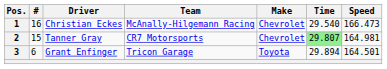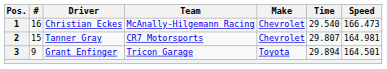 <table class="wikitable" style="font-size:95%">
 <tr>
 <th>Pos.</th>
 <th>#</th>
 <th>Driver</th>
 <th>Team</th>
 <th>Make</th>
 <th>Time</th>
 <th>Speed</th>
 </tr>
 <tr>
 <th>1</th>
 <td>16</td>
 <td><a href='#'>Christian Eckes</a></td>
 <td><a href='#'>McAnally-Hilgemann Racing</a></td>
 <td><a href='#'>Chevrolet</a></td>
 <td>29.540</td>
 <td>166.473</td>
 </tr>
 <tr>
 <th>2</th>
 <td>15</td>
 <td><a href='#'>Tanner Gray</a></td>
 <td><a href='#'>CR7 Motorsports</a></td>
 <td><a href='#'>Chevrolet</a></td>
-<td style="background: lightgreen;">29.807</td>
+<td>29.807</td>
 <td>164.981</td>
 </tr>
 <tr>
 <th>3</th>
-<td>6</td>
+<td>9</td>
 <td><a href='#'>Grant Enfinger</a></td>
 <td><a href='#'>Tricon Garage</a></td>
 <td><a href='#'>Toyota</a></td>
 <td>29.894</td>
 <td>164.501</td>
 </tr>
 <tr>
 <th colspan="7"></th>
 </tr>
 </table>
